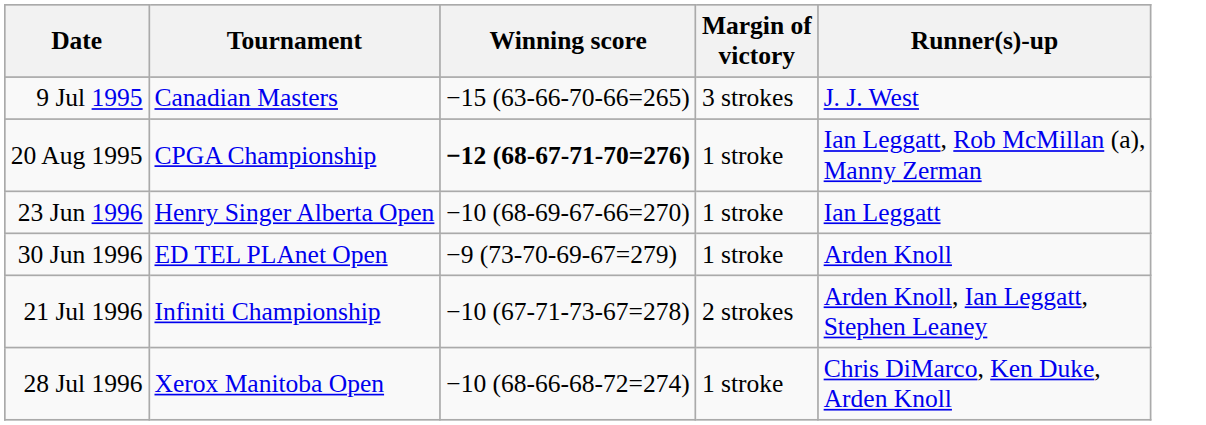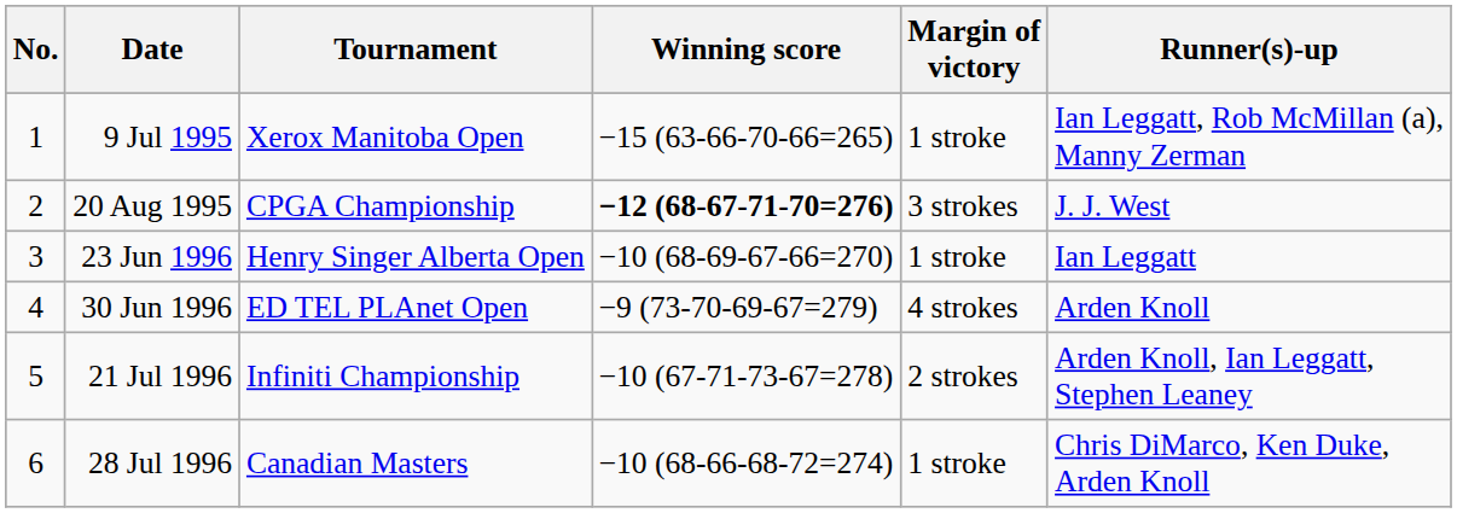 <table class="wikitable" style="font-size:95%;">
 <tr>
+<th>No.</th>
 <th>Date</th>
 <th>Tournament</th>
 <th>Winning score</th>
 <th>Margin of<br>victory</th>
 <th>Runner(s)-up</th>
 </tr>
 <tr>
+<td align=center>1</td>
 <td align=right>9 Jul <a href='#'>1995</a></td>
-<td><a href='#'>Canadian Masters</a></td>
+<td><a href='#'>Xerox Manitoba Open</a></td>
 <td>−15 (63-66-70-66=265)</td>
+<td>1 stroke</td>
+<td> <a href='#'>Ian Leggatt</a>,  <a href='#'>Rob McMillan</a> (a),<br> <a href='#'>Manny Zerman</a></td>
+</tr>
+<tr>
+<td align=center>2</td>
+<td align=right>20 Aug 1995</td>
+<td><a href='#'>CPGA Championship</a></td>
+<td><strong>−12 (68-67-71-70=276)</strong></td>
 <td>3 strokes</td>
 <td> <a href='#'>J. J. West</a></td>
 </tr>
 <tr>
-<td align=right>20 Aug 1995</td>
-<td><a href='#'>CPGA Championship</a></td>
-<td><strong>−12 (68-67-71-70=276)</strong></td>
-<td>1 stroke</td>
-<td> <a href='#'>Ian Leggatt</a>,  <a href='#'>Rob McMillan</a> (a),<br> <a href='#'>Manny Zerman</a></td>
-</tr>
-<tr>
+<td align=center>3</td>
 <td align=right>23 Jun <a href='#'>1996</a></td>
 <td><a href='#'>Henry Singer Alberta Open</a></td>
 <td>−10 (68-69-67-66=270)</td>
 <td>1 stroke</td>
 <td> <a href='#'>Ian Leggatt</a></td>
 </tr>
 <tr>
+<td align=center>4</td>
 <td align=right>30 Jun 1996</td>
 <td><a href='#'>ED TEL PLAnet Open</a></td>
 <td>−9 (73-70-69-67=279)</td>
-<td>1 stroke</td>
+<td>4 strokes</td>
 <td> <a href='#'>Arden Knoll</a></td>
 </tr>
 <tr>
+<td align=center>5</td>
 <td align=right>21 Jul 1996</td>
 <td><a href='#'>Infiniti Championship</a></td>
 <td>−10 (67-71-73-67=278)</td>
 <td>2 strokes</td>
 <td> <a href='#'>Arden Knoll</a>,  <a href='#'>Ian Leggatt</a>,<br> <a href='#'>Stephen Leaney</a></td>
 </tr>
 <tr>
+<td align=center>6</td>
 <td align=right>28 Jul 1996</td>
-<td><a href='#'>Xerox Manitoba Open</a></td>
+<td><a href='#'>Canadian Masters</a></td>
 <td>−10 (68-66-68-72=274)</td>
 <td>1 stroke</td>
 <td> <a href='#'>Chris DiMarco</a>,  <a href='#'>Ken Duke</a>,<br> <a href='#'>Arden Knoll</a></td>
 </tr>
 </table>
